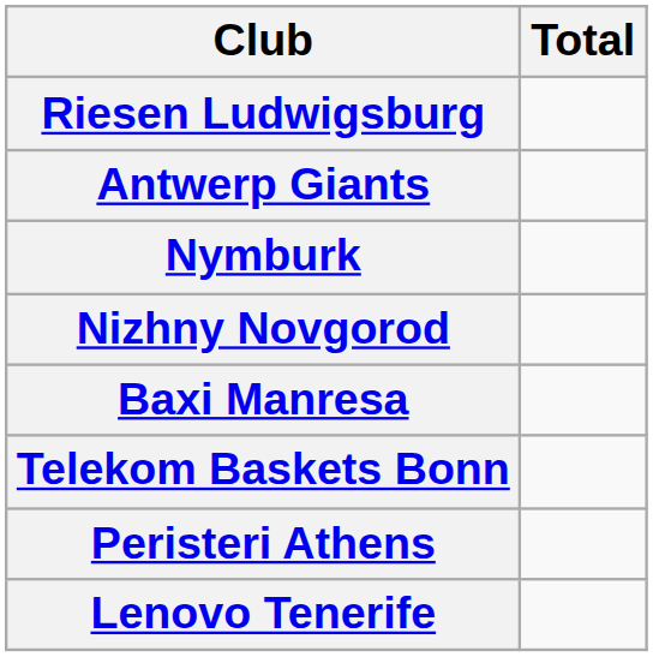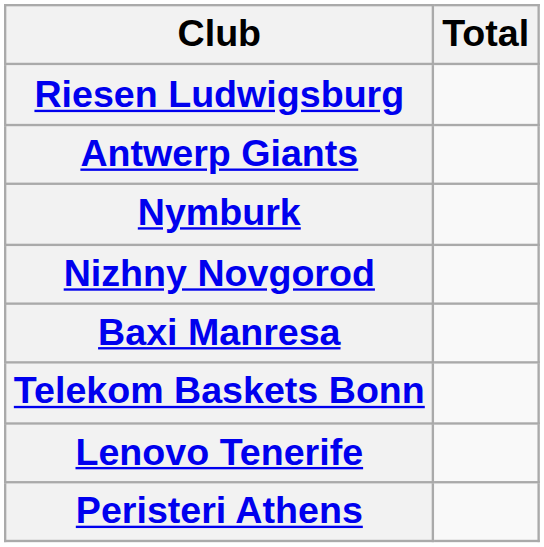 <table class="sortable wikitable plainrowheaders">
 <tr>
 <th scope="col">Club</th>
 <th scope="col">Total</th>
 </tr>
 <tr>
 <th scope="row"> <a href='#'>Riesen Ludwigsburg</a></th>
 <td align="center"></td>
 </tr>
 <tr>
 <th scope="row"> <a href='#'>Antwerp Giants</a></th>
 <td align="center"></td>
 </tr>
 <tr>
 <th scope="row"> <a href='#'>Nymburk</a></th>
 <td align="center"></td>
 </tr>
 <tr>
 <th scope="row"> <a href='#'>Nizhny Novgorod</a></th>
 <td align="center"></td>
 </tr>
 <tr>
 <th scope="row"> <a href='#'>Baxi Manresa</a></th>
 <td align="center"></td>
 </tr>
 <tr>
 <th scope="row"> <a href='#'>Telekom Baskets Bonn</a></th>
 <td align="center"></td>
 </tr>
 <tr>
+<th scope="row"> <a href='#'>Lenovo Tenerife</a></th>
+<td align="center"></td>
+</tr>
+<tr>
 <th scope="row"> <a href='#'>Peristeri Athens</a></th>
 <td align="center"></td>
 </tr>
-<tr>
-<th scope="row"> <a href='#'>Lenovo Tenerife</a></th>
-<td align="center"></td>
-</tr>
 </table>
